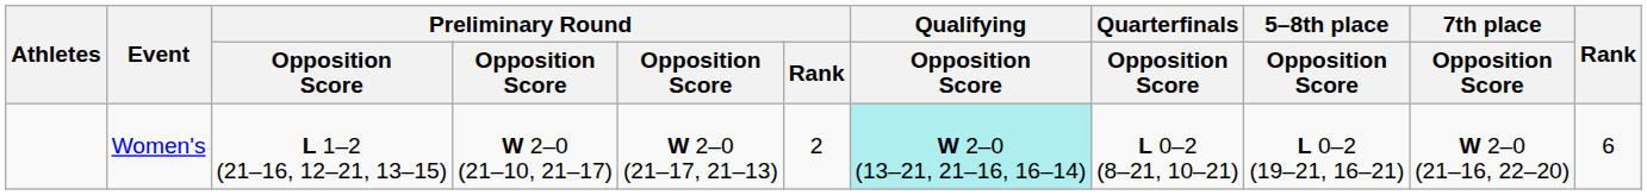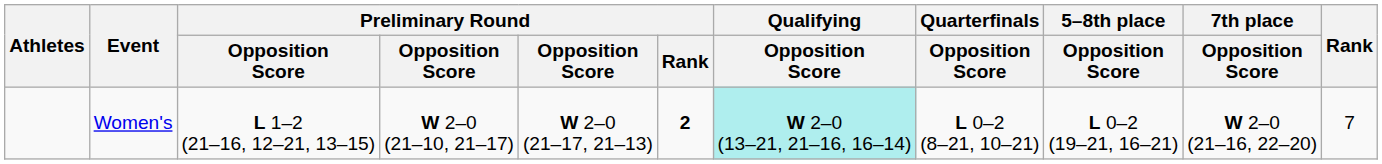 <table class="wikitable" border="1" style="font-size:90%">
 <tr>
 <th rowspan=2>Athletes</th>
 <th rowspan=2>Event</th>
 <th colspan=4>Preliminary Round</th>
 <th>Qualifying</th>
 <th>Quarterfinals</th>
 <th>5–8th place</th>
 <th>7th place</th>
 <th rowspan=2>Rank</th>
 </tr>
 <tr>
 <th>Opposition<br>Score</th>
 <th>Opposition<br>Score</th>
 <th>Opposition<br>Score</th>
 <th>Rank</th>
 <th>Opposition<br>Score</th>
 <th>Opposition<br>Score</th>
 <th>Opposition<br>Score</th>
 <th>Opposition<br>Score</th>
 </tr>
 <tr align=center>
 <td align=left><br></td>
 <td align=left><a href='#'>Women's</a></td>
 <td><br><strong>L</strong> 1–2<br>(21–16, 12–21, 13–15)</td>
 <td><br><strong>W</strong> 2–0<br>(21–10, 21–17)</td>
 <td><br><strong>W</strong> 2–0<br>(21–17, 21–13)</td>
-<td>2</td>
+<td><strong>2</strong></td>
 <td style="background: paleturquoise;"><br><strong>W</strong> 2–0<br>(13–21, 21–16, 16–14)</td>
 <td><br><strong>L</strong> 0–2<br>(8–21, 10–21)</td>
 <td><br><strong>L</strong> 0–2<br>(19–21, 16–21)</td>
 <td><br><strong>W</strong> 2–0<br>(21–16, 22–20)</td>
-<td>6</td>
+<td>7</td>
 </tr>
 </table>
